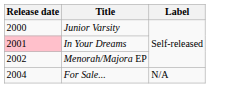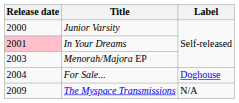 <table class="wikitable">
 <tr>
 <th>Release date</th>
 <th>Title</th>
 <th>Label</th>
 </tr>
 <tr>
 <td>2000</td>
 <td><em>Junior Varsity</em></td>
 <td rowspan="3">Self-released</td>
 </tr>
 <tr>
 <td style="background: pink;">2001</td>
 <td><em>In Your Dreams</em></td>
 </tr>
 <tr>
-<td>2002</td>
+<td>2003</td>
 <td><em>Menorah/Majora</em> EP</td>
 </tr>
 <tr>
 <td>2004</td>
 <td><em>For Sale...</em></td>
+<td><a href='#'>Doghouse</a></td>
+</tr>
+<tr>
+<td>2009</td>
+<td><em><a href='#'>The Myspace Transmissions</a></em></td>
 <td>N/A</td>
 </tr>
 </table>
